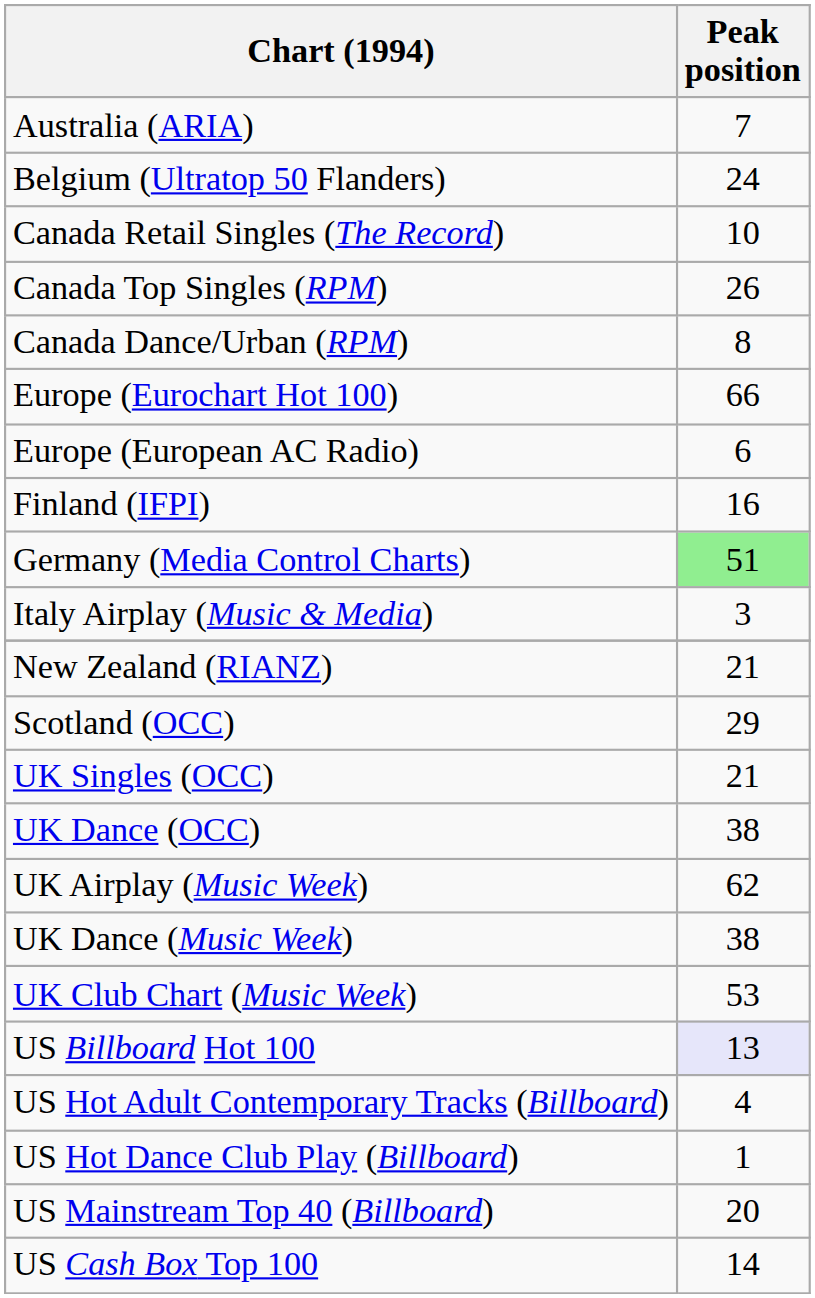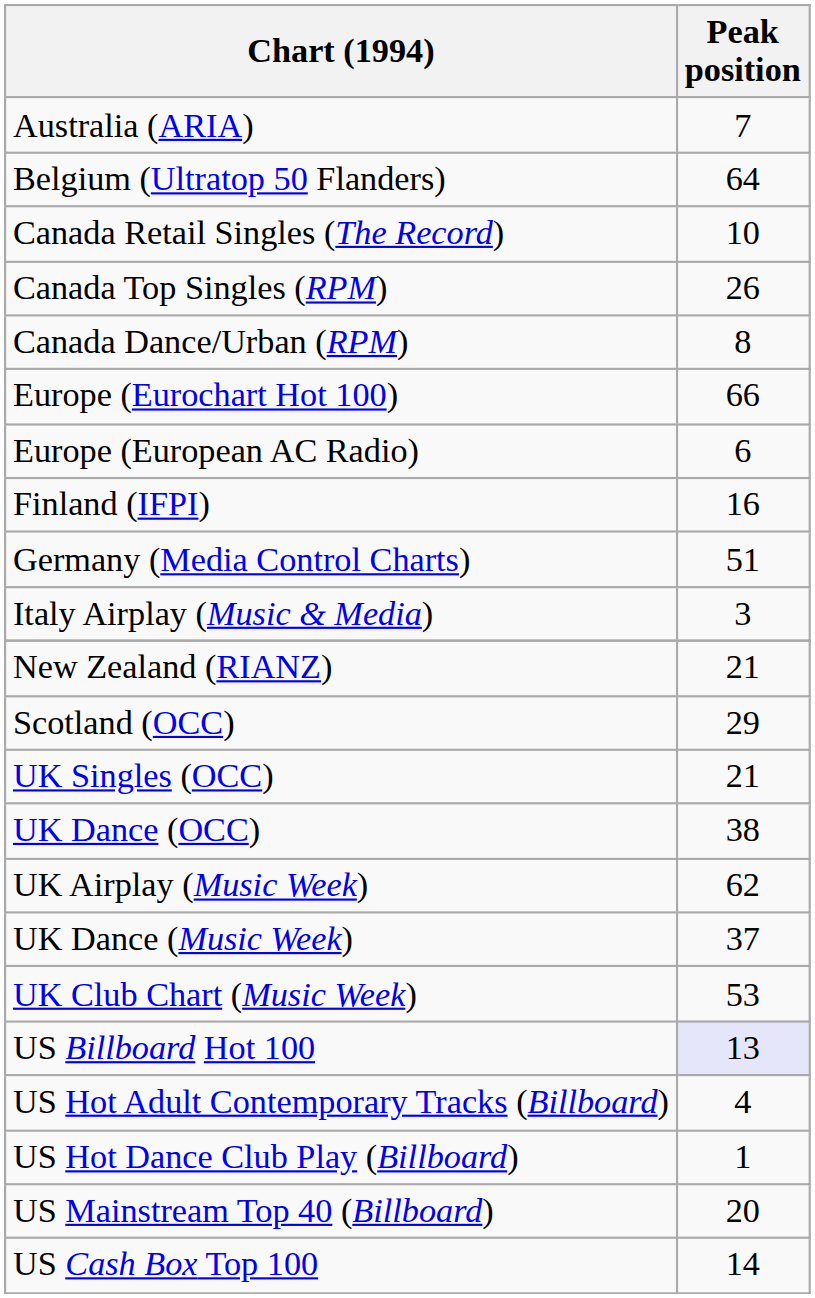 <table class="wikitable sortable">
 <tr>
 <th>Chart (1994)</th>
 <th>Peak<br>position</th>
 </tr>
 <tr>
 <td>Australia (<a href='#'>ARIA</a>)</td>
 <td style="text-align:center;">7</td>
 </tr>
 <tr>
 <td>Belgium (<a href='#'>Ultratop 50</a> Flanders)</td>
-<td style="text-align:center;">24</td>
+<td style="text-align:center;">64</td>
 </tr>
 <tr>
 <td>Canada Retail Singles (<em><a href='#'>The Record</a></em>)</td>
 <td style="text-align:center;">10</td>
 </tr>
 <tr>
 <td>Canada Top Singles (<a href='#'><em>RPM</em></a>)</td>
 <td style="text-align:center;">26</td>
 </tr>
 <tr>
 <td>Canada Dance/Urban (<a href='#'><em>RPM</em></a>)</td>
 <td style="text-align:center;">8</td>
 </tr>
 <tr>
 <td>Europe (<a href='#'>Eurochart Hot 100</a>)</td>
 <td style="text-align:center;">66</td>
 </tr>
 <tr>
 <td>Europe (European AC Radio)</td>
 <td style="text-align:center;">6</td>
 </tr>
 <tr>
 <td>Finland (<a href='#'>IFPI</a>)</td>
 <td style="text-align:center;">16</td>
 </tr>
 <tr>
 <td>Germany (<a href='#'>Media Control Charts</a>)</td>
-<td style="background: lightgreen; text-align:center;">51</td>
+<td style="text-align:center;">51</td>
 </tr>
 <tr>
 <td>Italy Airplay (<em><a href='#'>Music & Media</a></em>)</td>
 <td style="text-align:center;">3</td>
 </tr>
 <tr>
 </tr>
 <tr>
 </tr>
 <tr>
 <td>New Zealand (<a href='#'>RIANZ</a>)</td>
 <td style="text-align:center;">21</td>
 </tr>
 <tr>
 <td>Scotland (<a href='#'>OCC</a>)</td>
 <td style="text-align:center;">29</td>
 </tr>
 <tr>
 <td><a href='#'>UK Singles</a> (<a href='#'>OCC</a>)</td>
 <td style="text-align:center;">21</td>
 </tr>
 <tr>
 <td><a href='#'>UK Dance</a> (<a href='#'>OCC</a>)</td>
 <td style="text-align:center;">38</td>
 </tr>
 <tr>
 <td>UK Airplay (<em><a href='#'>Music Week</a></em>)</td>
 <td style="text-align:center;">62</td>
 </tr>
 <tr>
 <td>UK Dance (<em><a href='#'>Music Week</a></em>)</td>
-<td style="text-align:center;">38</td>
+<td style="text-align:center;">37</td>
 </tr>
 <tr>
 <td><a href='#'>UK Club Chart</a> (<em><a href='#'>Music Week</a></em>)</td>
 <td style="text-align:center;">53</td>
 </tr>
 <tr>
 <td>US <em><a href='#'>Billboard</a></em> <a href='#'>Hot 100</a></td>
 <td style="background: lavender; text-align:center;">13</td>
 </tr>
 <tr>
 <td>US <a href='#'>Hot Adult Contemporary Tracks</a> (<em><a href='#'>Billboard</a></em>)</td>
 <td style="text-align:center;">4</td>
 </tr>
 <tr>
 <td>US <a href='#'>Hot Dance Club Play</a> (<em><a href='#'>Billboard</a></em>)</td>
 <td style="text-align:center;">1</td>
 </tr>
 <tr>
 <td>US <a href='#'>Mainstream Top 40</a> (<em><a href='#'>Billboard</a></em>)</td>
 <td style="text-align:center;">20</td>
 </tr>
 <tr>
 <td>US <a href='#'><em>Cash Box</em> Top 100</a></td>
 <td style="text-align:center;">14</td>
 </tr>
 </table>
